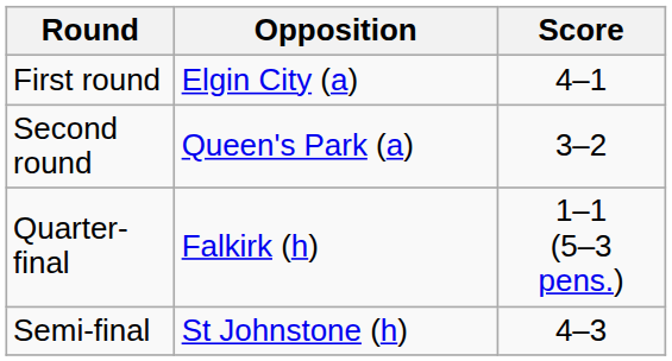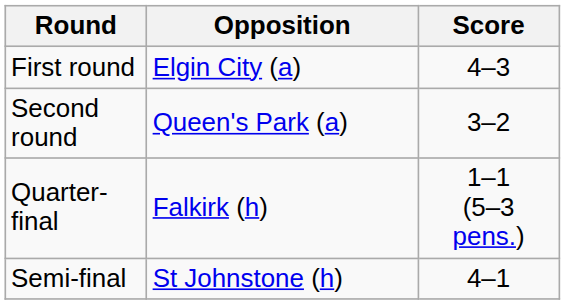 <table class="wikitable" style="text-align:left;margin-left:1em;float:right">
 <tr>
 <th width=80>Round</th>
 <th width=160>Opposition</th>
 <th width=80>Score</th>
 </tr>
 <tr>
 <td>First round</td>
 <td><a href='#'>Elgin City</a> (<a href='#'>a</a>)</td>
-<td align=center>4–1</td>
+<td align=center>4–3</td>
 </tr>
 <tr>
 <td>Second round</td>
 <td><a href='#'>Queen's Park</a> (<a href='#'>a</a>)</td>
 <td align=center>3–2</td>
 </tr>
 <tr>
 <td>Quarter-final</td>
 <td><a href='#'>Falkirk</a> (<a href='#'>h</a>)</td>
 <td align=center>1–1 <br>(5–3 <a href='#'>pens.</a>)</td>
 </tr>
 <tr>
 <td>Semi-final</td>
 <td><a href='#'>St Johnstone</a> (<a href='#'>h</a>)</td>
-<td align=center>4–3</td>
+<td align=center>4–1</td>
 </tr>
 </table>
